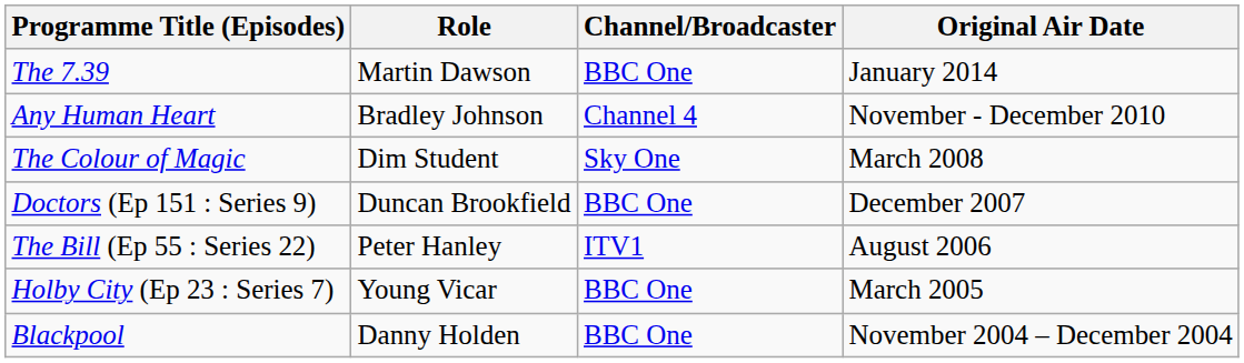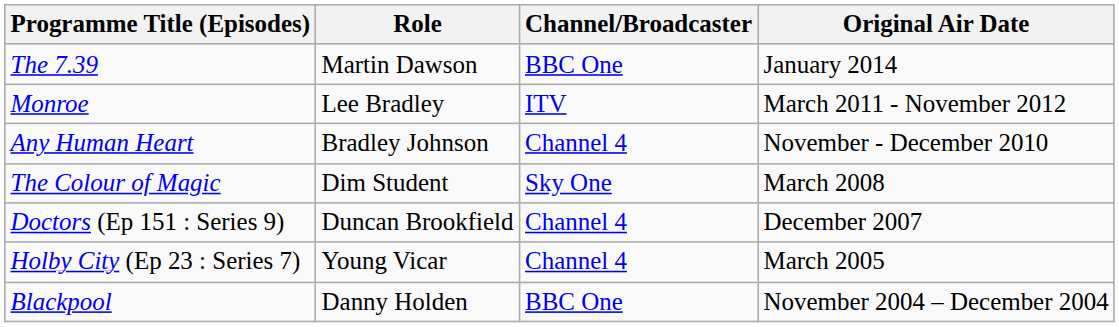 <table class="wikitable">
 <tr>
 <th>Programme Title (Episodes)</th>
 <th>Role</th>
 <th>Channel/Broadcaster</th>
 <th>Original Air Date</th>
 </tr>
 <tr>
 <td><em><a href='#'>The 7.39</a></em></td>
 <td>Martin Dawson</td>
 <td><a href='#'>BBC One</a></td>
 <td>January 2014</td>
+</tr>
+<tr>
+<td><em><a href='#'>Monroe</a></em></td>
+<td>Lee Bradley</td>
+<td><a href='#'>ITV</a></td>
+<td>March 2011 - November 2012</td>
 </tr>
 <tr>
 <td><em><a href='#'>Any Human Heart</a></em></td>
 <td>Bradley Johnson</td>
 <td><a href='#'>Channel 4</a></td>
 <td>November - December 2010</td>
 </tr>
 <tr>
 <td><em><a href='#'>The Colour of Magic</a></em></td>
 <td>Dim Student</td>
 <td><a href='#'>Sky One</a></td>
 <td>March 2008</td>
 </tr>
 <tr>
 <td><em><a href='#'>Doctors</a></em> (Ep 151 : Series 9)</td>
 <td>Duncan Brookfield</td>
-<td><a href='#'>BBC One</a></td>
+<td><a href='#'>Channel 4</a></td>
 <td>December 2007</td>
-</tr>
-<tr>
-<td><em><a href='#'>The Bill</a></em> (Ep 55 : Series 22)</td>
-<td>Peter Hanley</td>
-<td><a href='#'>ITV1</a></td>
-<td>August 2006</td>
 </tr>
 <tr>
 <td><em><a href='#'>Holby City</a></em> (Ep 23 : Series 7)</td>
 <td>Young Vicar</td>
-<td><a href='#'>BBC One</a></td>
+<td><a href='#'>Channel 4</a></td>
 <td>March 2005</td>
 </tr>
 <tr>
 <td><em><a href='#'>Blackpool</a></em></td>
 <td>Danny Holden</td>
 <td><a href='#'>BBC One</a></td>
 <td>November 2004 – December 2004</td>
 </tr>
 </table>
